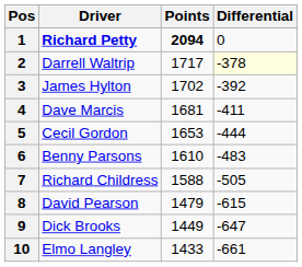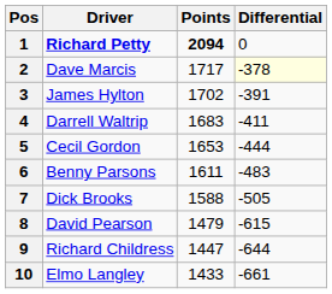 <table class="wikitable">
 <tr>
 <th>Pos</th>
 <th>Driver</th>
 <th>Points</th>
 <th>Differential</th>
 </tr>
 <tr>
 <th>1 </th>
 <td><strong><a href='#'>Richard Petty</a></strong></td>
 <td style="text-align:center;"><strong>2094</strong></td>
 <td>0</td>
 </tr>
 <tr>
 <th>2 </th>
-<td><a href='#'>Darrell Waltrip</a></td>
+<td><a href='#'>Dave Marcis</a></td>
 <td style="text-align:center;">1717</td>
 <td style="background: lightyellow;">-378</td>
 </tr>
 <tr>
 <th>3 </th>
 <td><a href='#'>James Hylton</a></td>
 <td style="text-align:center;">1702</td>
-<td>-392</td>
+<td>-391</td>
 </tr>
 <tr>
 <th>4 </th>
-<td><a href='#'>Dave Marcis</a></td>
-<td style="text-align:center;">1681</td>
+<td><a href='#'>Darrell Waltrip</a></td>
+<td style="text-align:center;">1683</td>
 <td>-411</td>
 </tr>
 <tr>
 <th>5 </th>
 <td><a href='#'>Cecil Gordon</a></td>
 <td style="text-align:center;">1653</td>
 <td>-444</td>
 </tr>
 <tr>
 <th>6 </th>
 <td><a href='#'>Benny Parsons</a></td>
-<td style="text-align:center;">1610</td>
+<td style="text-align:center;">1611</td>
 <td>-483</td>
 </tr>
 <tr>
 <th>7 </th>
-<td><a href='#'>Richard Childress</a></td>
+<td><a href='#'>Dick Brooks</a></td>
 <td style="text-align:center;">1588</td>
 <td>-505</td>
 </tr>
 <tr>
 <th>8 </th>
 <td><a href='#'>David Pearson</a></td>
 <td style="text-align:center;">1479</td>
 <td>-615</td>
 </tr>
 <tr>
 <th>9 </th>
-<td><a href='#'>Dick Brooks</a></td>
-<td style="text-align:center;">1449</td>
-<td>-647</td>
+<td><a href='#'>Richard Childress</a></td>
+<td style="text-align:center;">1447</td>
+<td>-644</td>
 </tr>
 <tr>
 <th>10 </th>
 <td><a href='#'>Elmo Langley</a></td>
 <td style="text-align:center;">1433</td>
 <td>-661</td>
 </tr>
 </table>
